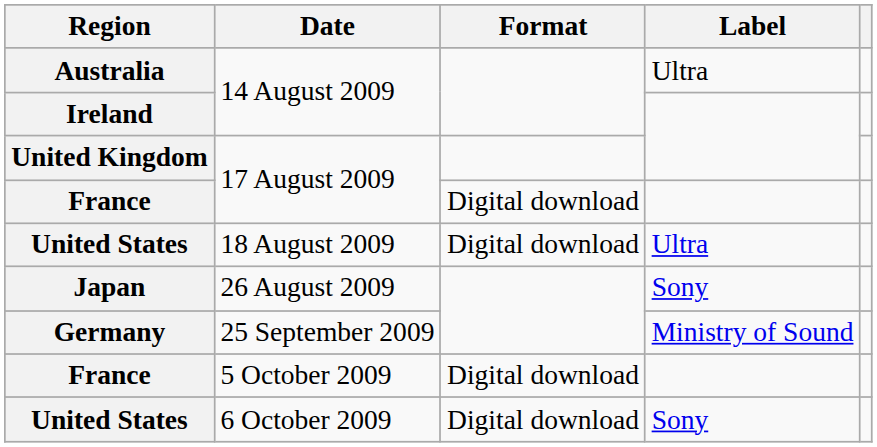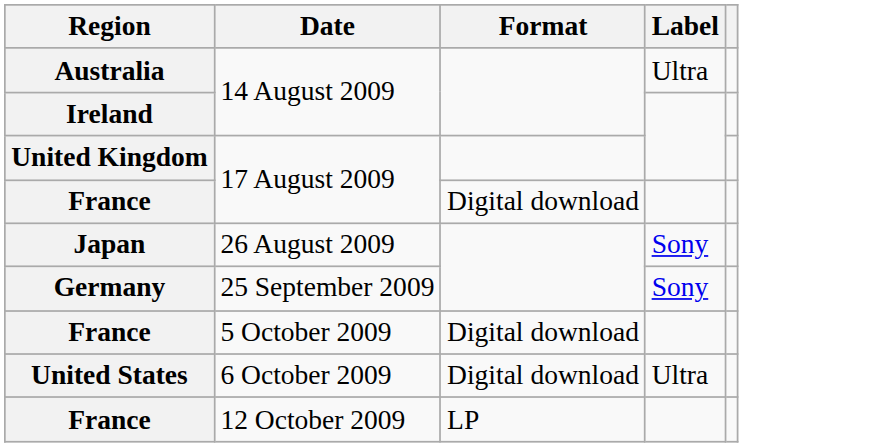 <table class="wikitable plainrowheaders">
 <tr>
 <th scope="col">Region</th>
 <th scope="col">Date</th>
 <th scope="col">Format</th>
 <th scope="col">Label</th>
 <th scope="col"></th>
 </tr>
 <tr>
 <th scope="row">Australia</th>
 <td rowspan="2">14 August 2009</td>
 <td rowspan="2"></td>
 <td>Ultra</td>
 <td align="center"></td>
 </tr>
 <tr>
 <th scope="row">Ireland</th>
 <td rowspan="2"></td>
 <td align="center"></td>
 </tr>
 <tr>
 <th scope="row">United Kingdom</th>
 <td rowspan="2">17 August 2009</td>
 <td></td>
 <td align="center"></td>
 </tr>
 <tr>
 <th scope="row">France</th>
 <td>Digital download</td>
 <td></td>
 <td align="center"></td>
 </tr>
 <tr>
-<th scope="row">United States</th>
-<td>18 August 2009</td>
-<td>Digital download</td>
-<td><a href='#'>Ultra</a></td>
-<td align="center"></td>
-</tr>
-<tr>
 <th scope="row">Japan</th>
 <td>26 August 2009</td>
 <td rowspan="2"></td>
 <td><a href='#'>Sony</a></td>
 <td align="center"></td>
 </tr>
 <tr>
 <th scope="row">Germany</th>
 <td>25 September 2009</td>
-<td><a href='#'>Ministry of Sound</a></td>
+<td><a href='#'>Sony</a></td>
 <td align="center"></td>
 </tr>
 <tr>
 <th scope="row">France</th>
 <td>5 October 2009</td>
 <td>Digital download</td>
 <td></td>
 <td align="center"></td>
 </tr>
 <tr>
 <th scope="row">United States</th>
 <td>6 October 2009</td>
 <td>Digital download</td>
-<td><a href='#'>Sony</a></td>
+<td>Ultra</td>
+<td align="center"></td>
+</tr>
+<tr>
+<th scope="row">France</th>
+<td>12 October 2009</td>
+<td>LP</td>
+<td></td>
 <td align="center"></td>
 </tr>
 </table>
